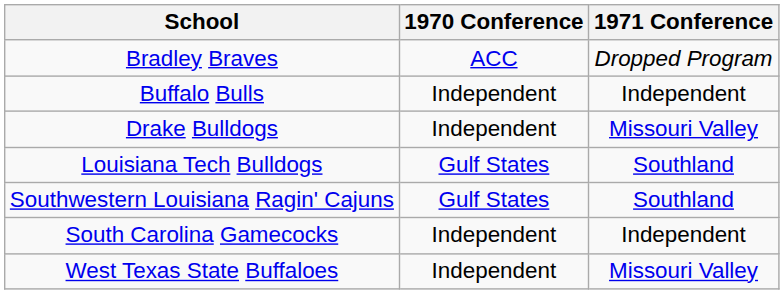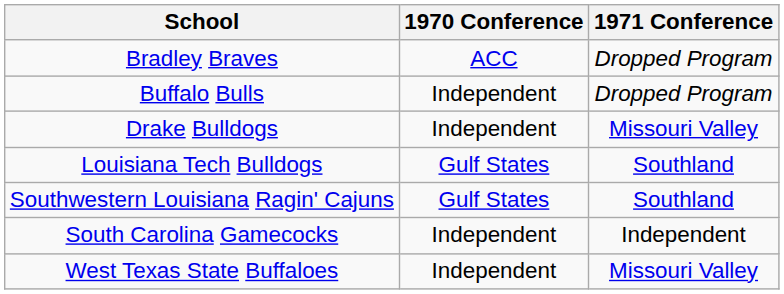 <table class="wikitable sortable">
 <tr>
 <th>School</th>
 <th>1970 Conference</th>
 <th>1971 Conference</th>
 </tr>
 <tr style="text-align:center;">
 <td><a href='#'>Bradley</a> <a href='#'>Braves</a></td>
 <td><a href='#'>ACC</a></td>
 <td><em>Dropped Program</em></td>
 </tr>
 <tr style="text-align:center;">
 <td><a href='#'>Buffalo</a> <a href='#'>Bulls</a></td>
 <td>Independent</td>
-<td>Independent</td>
+<td><em>Dropped Program</em></td>
 </tr>
 <tr style="text-align:center;">
 <td><a href='#'>Drake</a> <a href='#'>Bulldogs</a></td>
 <td>Independent</td>
 <td><a href='#'>Missouri Valley</a></td>
 </tr>
 <tr style="text-align:center;">
 <td><a href='#'>Louisiana Tech</a> <a href='#'>Bulldogs</a></td>
 <td><a href='#'>Gulf States</a></td>
 <td><a href='#'>Southland</a></td>
 </tr>
 <tr style="text-align:center;">
 <td><a href='#'>Southwestern Louisiana</a> <a href='#'>Ragin' Cajuns</a></td>
 <td><a href='#'>Gulf States</a></td>
 <td><a href='#'>Southland</a></td>
 </tr>
 <tr style="text-align:center;">
 <td><a href='#'>South Carolina</a> <a href='#'>Gamecocks</a></td>
 <td>Independent</td>
 <td>Independent</td>
 </tr>
 <tr style="text-align:center;">
 <td><a href='#'>West Texas State</a> <a href='#'>Buffaloes</a></td>
 <td>Independent</td>
 <td><a href='#'>Missouri Valley</a></td>
 </tr>
 </table>
